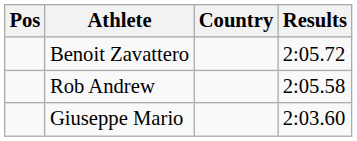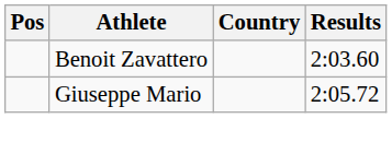 <table class="wikitable">
 <tr>
 <th>Pos</th>
 <th>Athlete</th>
 <th>Country</th>
 <th>Results</th>
 </tr>
 <tr>
 <td align="center"></td>
 <td>Benoit Zavattero</td>
 <td></td>
-<td>2:05.72</td>
-</tr>
-<tr>
-<td align="center"></td>
-<td>Rob Andrew</td>
-<td></td>
-<td>2:05.58</td>
+<td>2:03.60</td>
 </tr>
 <tr>
 <td align="center"></td>
 <td>Giuseppe Mario</td>
 <td></td>
-<td>2:03.60</td>
+<td>2:05.72</td>
 </tr>
 </table>
